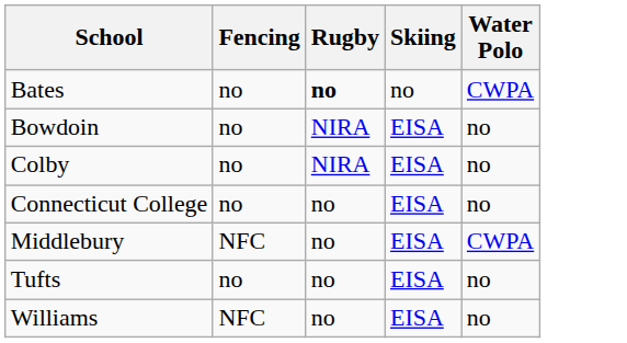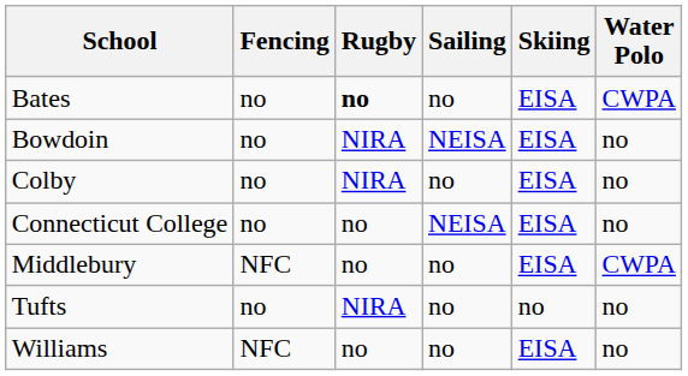 <table class="wikitable">
 <tr>
 <th scope="col">School</th>
 <th scope="col">Fencing</th>
 <th scope="col">Rugby</th>
+<th scope="col">Sailing</th>
 <th scope="col">Skiing</th>
 <th scope="col">Water<br>Polo</th>
 </tr>
 <tr>
 <td>Bates</td>
 <td>no</td>
 <td><strong>no</strong></td>
 <td>no</td>
+<td><a href='#'>EISA</a></td>
 <td><a href='#'>CWPA</a></td>
 </tr>
 <tr>
 <td>Bowdoin</td>
 <td>no</td>
 <td><a href='#'>NIRA</a></td>
+<td><a href='#'>NEISA</a></td>
 <td><a href='#'>EISA</a></td>
 <td>no</td>
 </tr>
 <tr>
 <td>Colby</td>
 <td>no</td>
 <td><a href='#'>NIRA</a></td>
+<td>no</td>
 <td><a href='#'>EISA</a></td>
 <td>no</td>
 </tr>
 <tr>
 <td>Connecticut College</td>
 <td>no</td>
 <td>no</td>
+<td><a href='#'>NEISA</a></td>
 <td><a href='#'>EISA</a></td>
 <td>no</td>
 </tr>
 <tr>
 <td>Middlebury</td>
 <td>NFC</td>
 <td>no</td>
+<td>no</td>
 <td><a href='#'>EISA</a></td>
 <td><a href='#'>CWPA</a></td>
 </tr>
 <tr>
 <td>Tufts</td>
 <td>no</td>
+<td><a href='#'>NIRA</a></td>
 <td>no</td>
-<td><a href='#'>EISA</a></td>
+<td>no</td>
 <td>no</td>
 </tr>
 <tr>
 <td>Williams</td>
 <td>NFC</td>
 <td>no</td>
+<td>no</td>
 <td><a href='#'>EISA</a></td>
 <td>no</td>
 </tr>
 </table>
